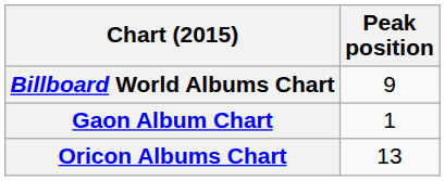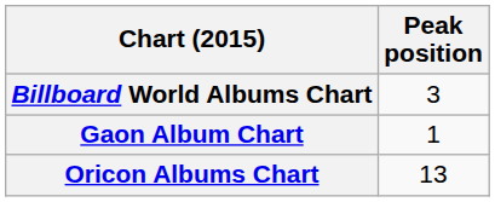 <table class="wikitable plainrowheaders sortable" style="text-align:center;" border="1">
 <tr>
 <th scope="col">Chart (2015)</th>
 <th scope="col">Peak<br>position</th>
 </tr>
 <tr>
 <th scope="row"><em><a href='#'>Billboard</a></em> World Albums Chart</th>
-<td>9</td>
+<td>3</td>
 </tr>
 <tr>
 <th scope="row"><a href='#'>Gaon Album Chart</a></th>
 <td>1</td>
 </tr>
 <tr>
 <th scope="row"><a href='#'>Oricon Albums Chart</a></th>
 <td>13</td>
 </tr>
 </table>
